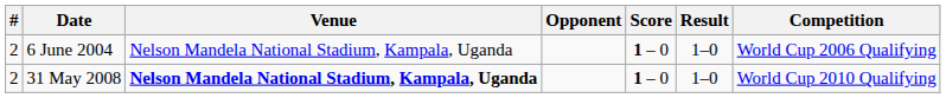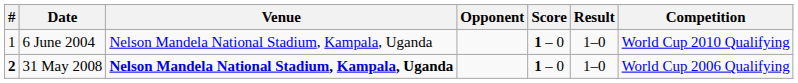 <table class="wikitable" style="font-size:90%; text-align: left;">
 <tr bgcolor="#CCCCCC" align="center">
 <th>#</th>
 <th>Date</th>
 <th>Venue</th>
 <th>Opponent</th>
 <th>Score</th>
 <th>Result</th>
 <th>Competition</th>
 </tr>
 <tr>
-<td>2</td>
+<td>1</td>
 <td>6 June 2004</td>
 <td><a href='#'>Nelson Mandela National Stadium</a>, <a href='#'>Kampala</a>, Uganda</td>
 <td></td>
 <td align="center"><strong>1</strong> – 0</td>
 <td align="center">1–0</td>
-<td><a href='#'>World Cup 2006 Qualifying</a></td>
+<td><a href='#'>World Cup 2010 Qualifying</a></td>
 </tr>
 <tr>
-<td>2</td>
+<td><strong>2</strong></td>
 <td>31 May 2008</td>
 <td><strong><a href='#'>Nelson Mandela National Stadium</a>, <a href='#'>Kampala</a>, Uganda</strong></td>
 <td></td>
 <td align="center"><strong>1</strong> – 0</td>
 <td align="center">1–0</td>
-<td><a href='#'>World Cup 2010 Qualifying</a></td>
+<td><a href='#'>World Cup 2006 Qualifying</a></td>
 </tr>
 </table>
